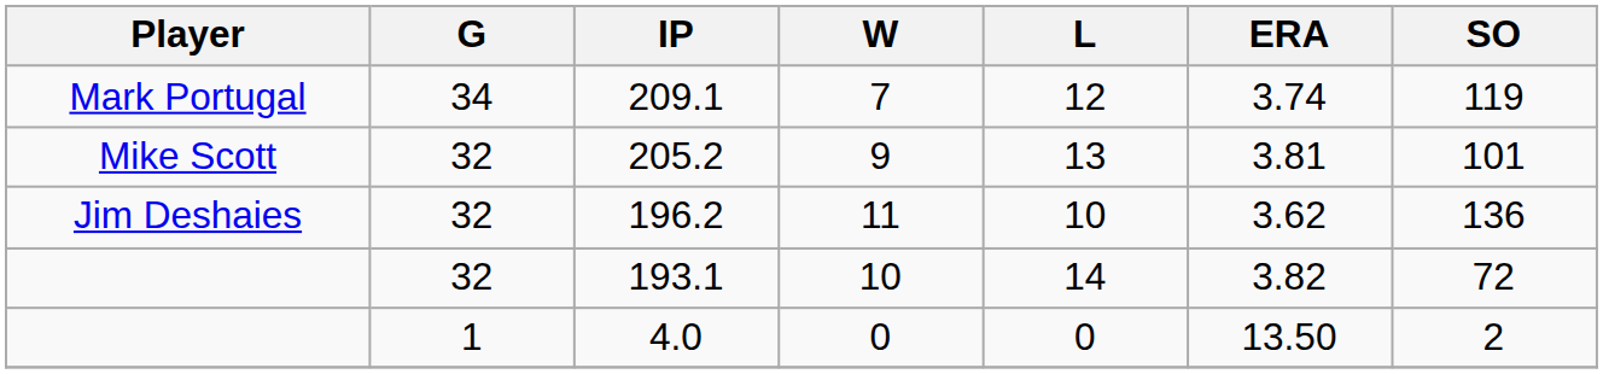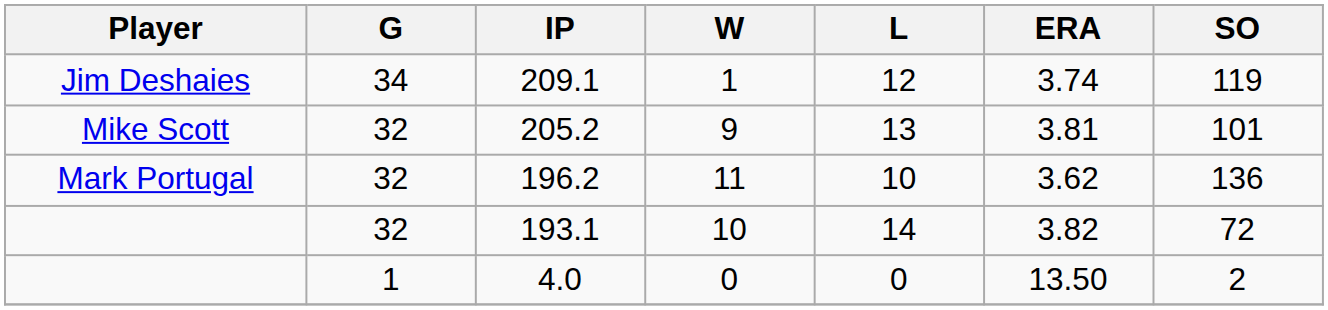 <table class="wikitable sortable">
 <tr>
 <th bgcolor="#DDDDFF" width="16%">Player</th>
 <th bgcolor="#DDDDFF" width="9%">G</th>
 <th bgcolor="#DDDDFF" width="9%">IP</th>
 <th bgcolor="#DDDDFF" width="9%">W</th>
 <th bgcolor="#DDDDFF" width="9%">L</th>
 <th bgcolor="#DDDDFF" width="9%">ERA</th>
 <th bgcolor="#DDDDFF" width="9%">SO</th>
 </tr>
 <tr align="center">
-<td><a href='#'>Mark Portugal</a></td>
+<td><a href='#'>Jim Deshaies</a></td>
 <td>34</td>
 <td>209.1</td>
-<td>7</td>
+<td>1</td>
 <td>12</td>
 <td>3.74</td>
 <td>119</td>
 </tr>
 <tr align=center>
 <td><a href='#'>Mike Scott</a></td>
 <td>32</td>
 <td>205.2</td>
 <td>9</td>
 <td>13</td>
 <td>3.81</td>
 <td>101</td>
 </tr>
 <tr align=center>
-<td><a href='#'>Jim Deshaies</a></td>
+<td><a href='#'>Mark Portugal</a></td>
 <td>32</td>
 <td>196.2</td>
 <td>11</td>
 <td>10</td>
 <td>3.62</td>
 <td>136</td>
 </tr>
 <tr align=center>
 <td></td>
 <td>32</td>
 <td>193.1</td>
 <td>10</td>
 <td>14</td>
 <td>3.82</td>
 <td>72</td>
 </tr>
 <tr align="center">
 <td></td>
 <td>1</td>
 <td>4.0</td>
 <td>0</td>
 <td>0</td>
 <td>13.50</td>
 <td>2</td>
 </tr>
 <tr align="center">
 </tr>
 </table>
